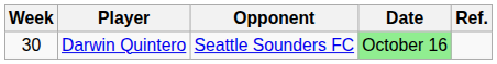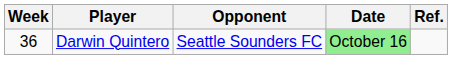 <table class="wikitable">
 <tr>
 <th>Week</th>
 <th>Player</th>
 <th>Opponent</th>
 <th>Date</th>
 <th>Ref.</th>
 </tr>
 <tr>
-<td align=center>30</td>
+<td align=center>36</td>
 <td> <a href='#'>Darwin Quintero</a></td>
 <td><a href='#'>Seattle Sounders FC</a></td>
 <td style="background: lightgreen;">October 16</td>
 <td></td>
 </tr>
 </table>
